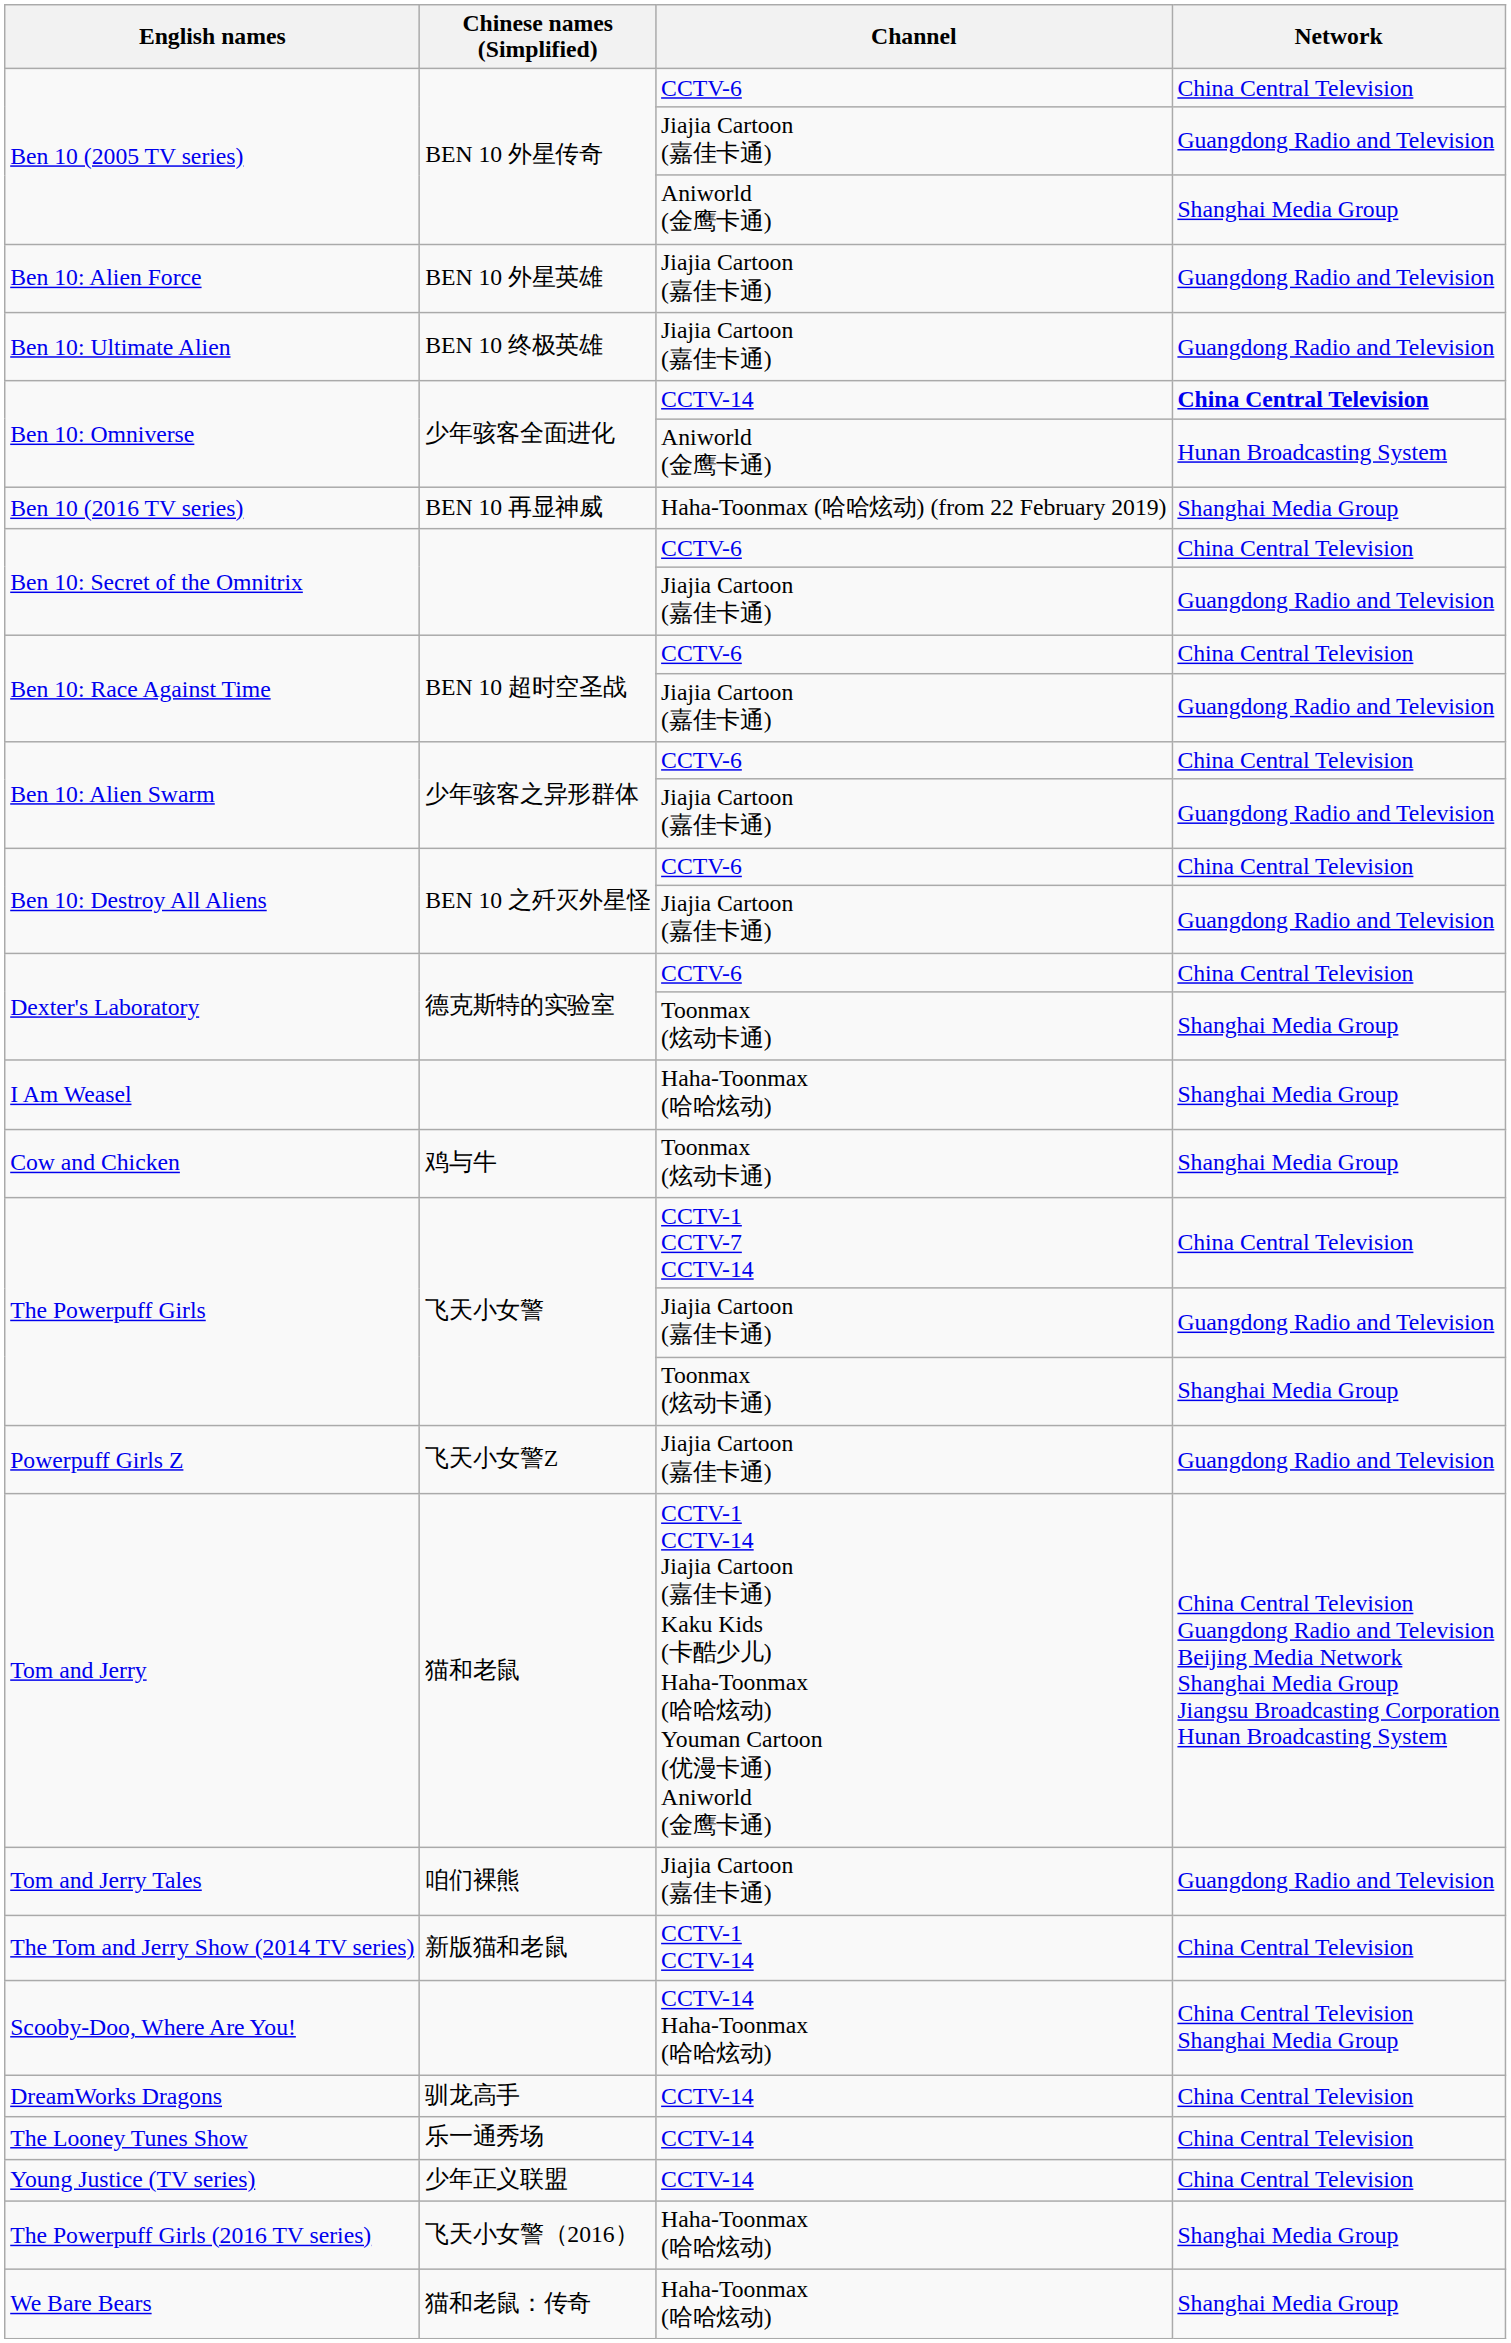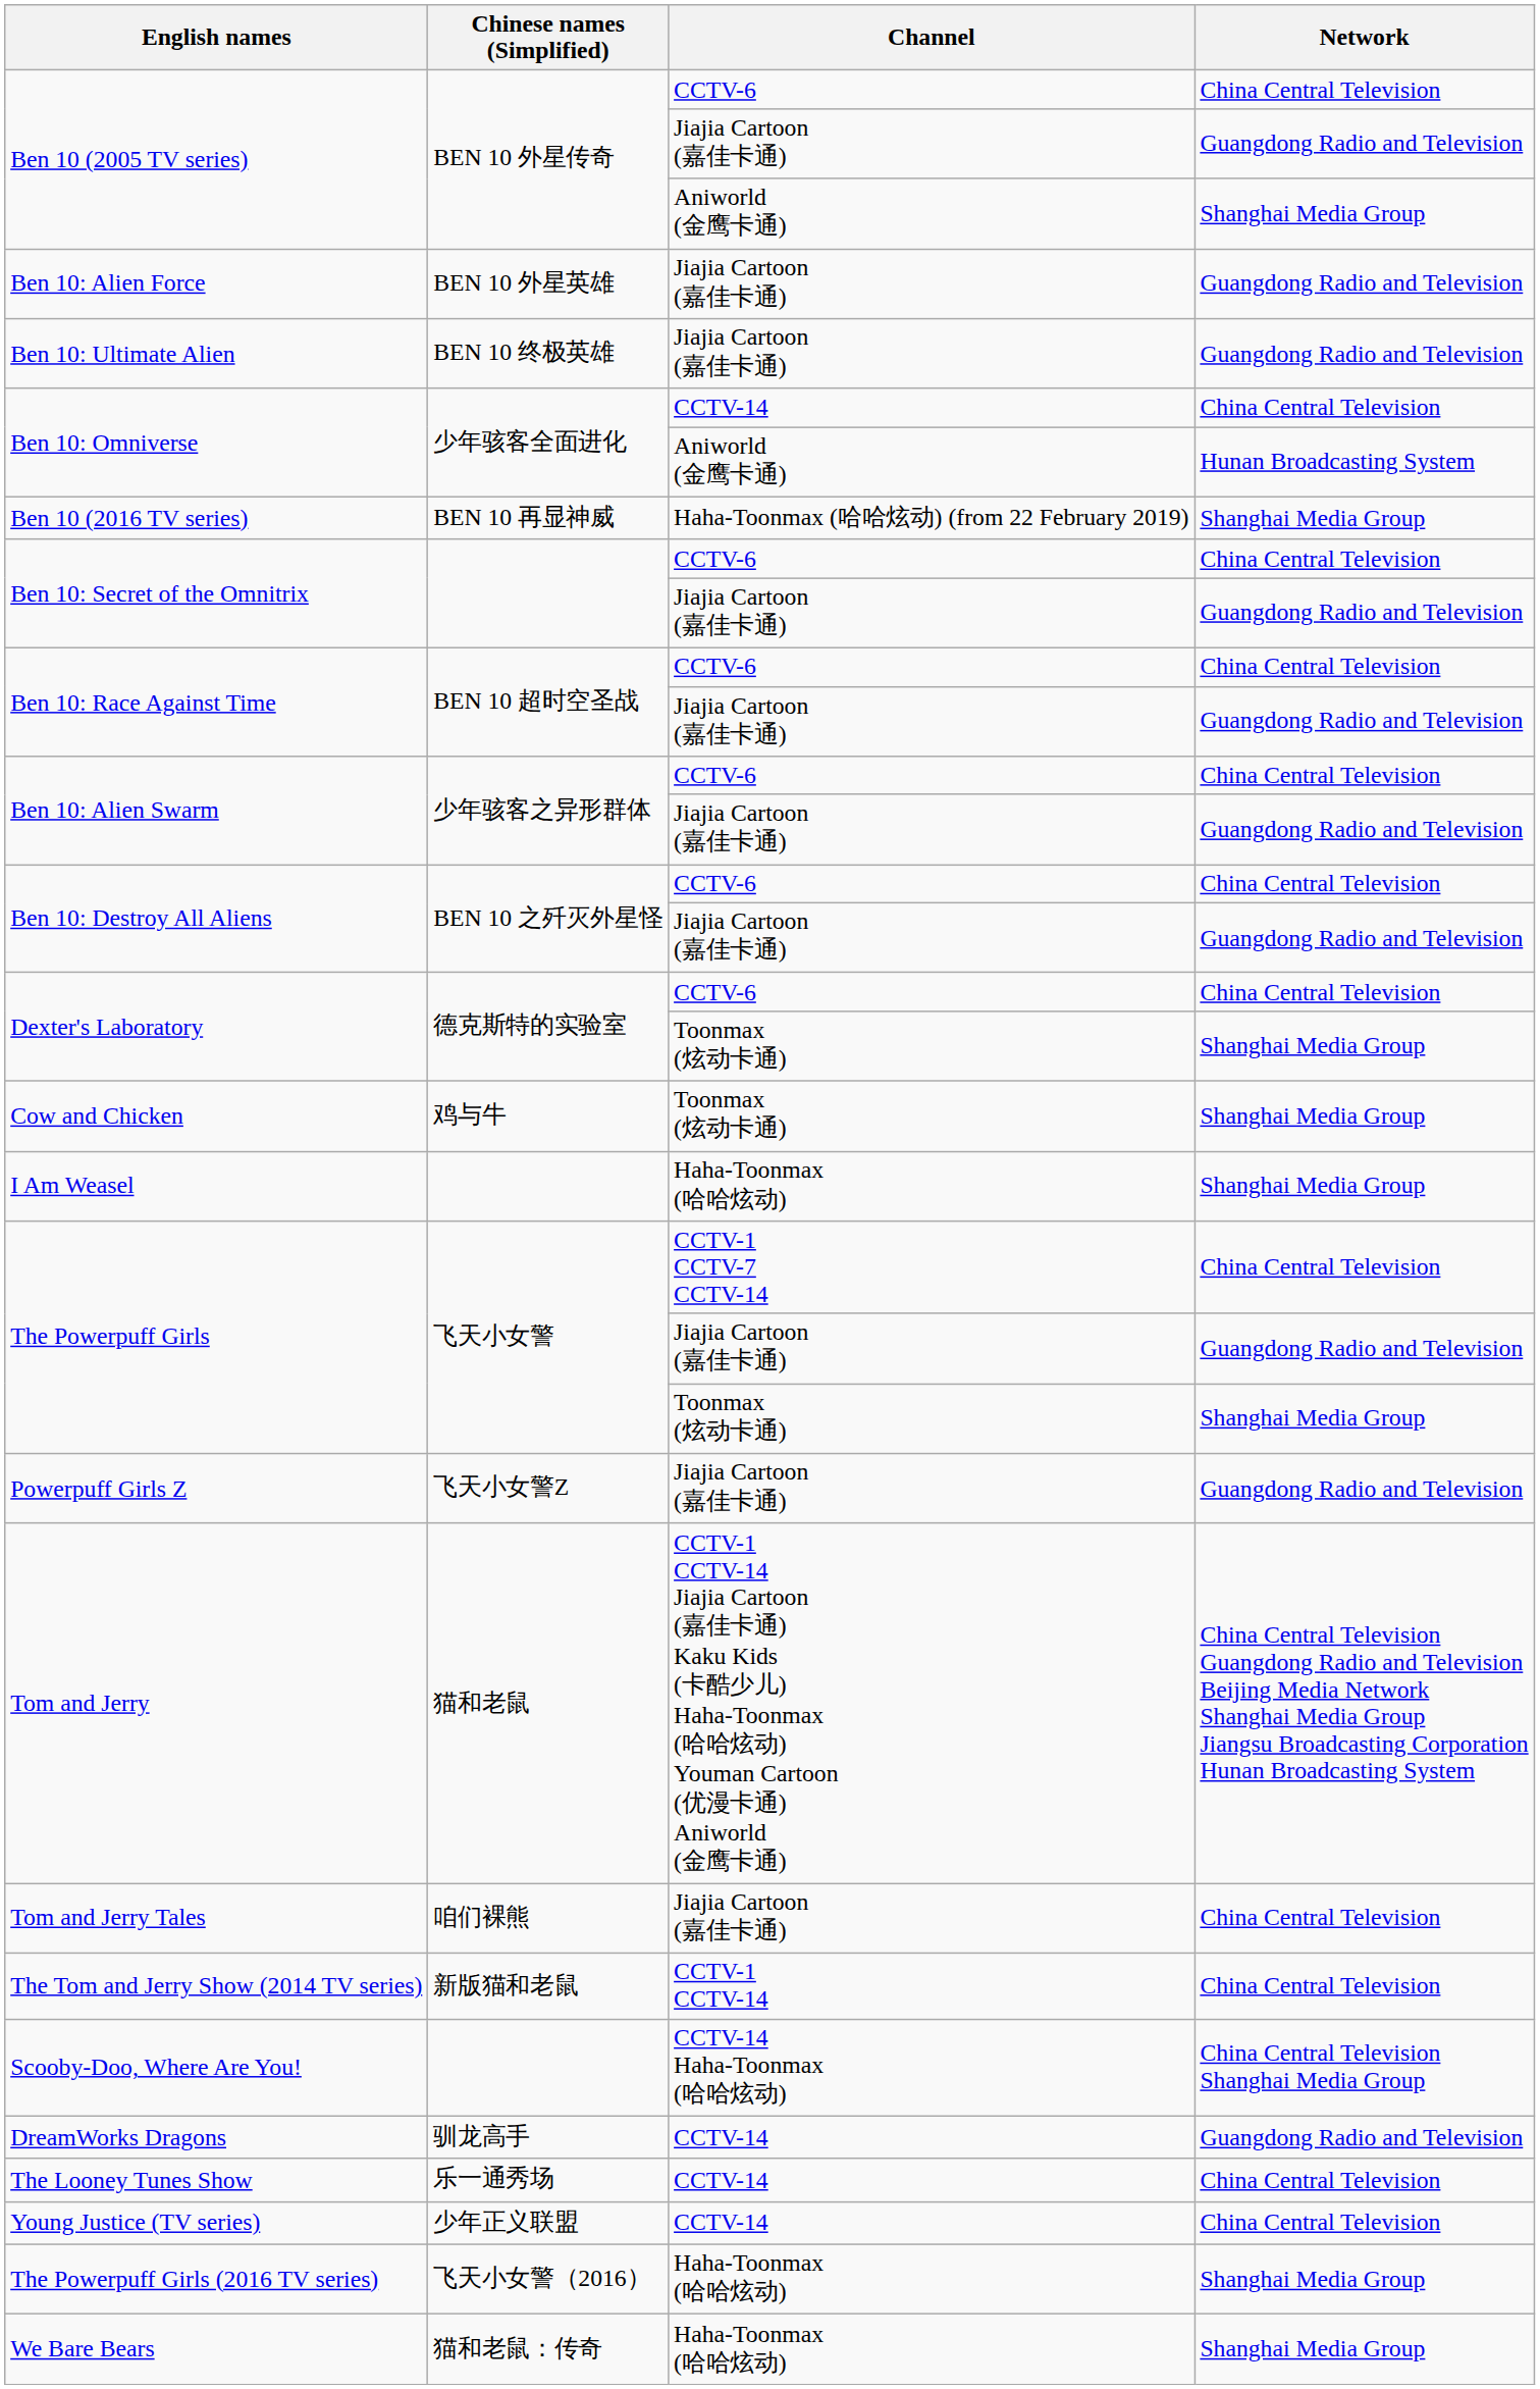 <table class="wikitable sortable">
 <tr>
 <th>English names</th>
 <th>Chinese names<br>(Simplified)</th>
 <th>Channel</th>
 <th>Network</th>
 </tr>
 <tr>
 <td rowspan="3"><a href='#'>Ben 10 (2005 TV series)</a></td>
 <td rowspan="3">BEN 10 外星传奇</td>
 <td><a href='#'>CCTV-6</a></td>
 <td><a href='#'>China Central Television</a></td>
 </tr>
 <tr>
 <td>Jiajia Cartoon<br>(嘉佳卡通)</td>
 <td><a href='#'>Guangdong Radio and Television</a></td>
 </tr>
 <tr>
 <td>Aniworld<br>(金鹰卡通)</td>
 <td><a href='#'>Shanghai Media Group</a></td>
 </tr>
 <tr>
 <td><a href='#'>Ben 10: Alien Force</a></td>
 <td>BEN 10 外星英雄</td>
 <td>Jiajia Cartoon<br>(嘉佳卡通)</td>
 <td><a href='#'>Guangdong Radio and Television</a></td>
 </tr>
 <tr>
 <td><a href='#'>Ben 10: Ultimate Alien</a></td>
 <td>BEN 10 终极英雄</td>
 <td>Jiajia Cartoon<br>(嘉佳卡通)</td>
 <td><a href='#'>Guangdong Radio and Television</a></td>
 </tr>
 <tr>
 <td rowspan="2"><a href='#'>Ben 10: Omniverse</a></td>
 <td rowspan="2">少年骇客全面进化</td>
 <td><a href='#'>CCTV-14</a></td>
-<td><strong><a href='#'>China Central Television</a></strong></td>
+<td><a href='#'>China Central Television</a></td>
 </tr>
 <tr>
 <td>Aniworld<br>(金鹰卡通)</td>
 <td><a href='#'>Hunan Broadcasting System</a></td>
 </tr>
 <tr>
 <td rowspan="1"><a href='#'>Ben 10 (2016 TV series)</a></td>
 <td rowspan="1">BEN 10 再显神威</td>
 <td>Haha-Toonmax (哈哈炫动) (from 22 February 2019)</td>
 <td><a href='#'>Shanghai Media Group</a></td>
 </tr>
 <tr>
 <td rowspan="2"><a href='#'>Ben 10: Secret of the Omnitrix</a></td>
 <td rowspan="2"></td>
 <td><a href='#'>CCTV-6</a></td>
 <td><a href='#'>China Central Television</a></td>
 </tr>
 <tr>
 <td>Jiajia Cartoon<br>(嘉佳卡通)</td>
 <td><a href='#'>Guangdong Radio and Television</a></td>
 </tr>
 <tr>
 <td rowspan="2"><a href='#'>Ben 10: Race Against Time</a></td>
 <td rowspan="2">BEN 10 超时空圣战</td>
 <td><a href='#'>CCTV-6</a></td>
 <td><a href='#'>China Central Television</a></td>
 </tr>
 <tr>
 <td>Jiajia Cartoon<br>(嘉佳卡通)</td>
 <td><a href='#'>Guangdong Radio and Television</a></td>
 </tr>
 <tr>
 <td rowspan="2"><a href='#'>Ben 10: Alien Swarm</a></td>
 <td rowspan="2">少年骇客之异形群体</td>
 <td><a href='#'>CCTV-6</a></td>
 <td><a href='#'>China Central Television</a></td>
 </tr>
 <tr>
 <td>Jiajia Cartoon<br>(嘉佳卡通)</td>
 <td><a href='#'>Guangdong Radio and Television</a></td>
 </tr>
 <tr>
 <td rowspan="2"><a href='#'>Ben 10: Destroy All Aliens</a></td>
 <td rowspan="2">BEN 10 之歼灭外星怪</td>
 <td><a href='#'>CCTV-6</a></td>
 <td><a href='#'>China Central Television</a></td>
 </tr>
 <tr>
 <td>Jiajia Cartoon<br>(嘉佳卡通)</td>
 <td><a href='#'>Guangdong Radio and Television</a></td>
 </tr>
 <tr>
 <td rowspan="2"><a href='#'>Dexter's Laboratory</a></td>
 <td rowspan="2">德克斯特的实验室</td>
 <td><a href='#'>CCTV-6</a></td>
 <td><a href='#'>China Central Television</a></td>
 </tr>
 <tr>
 <td>Toonmax<br>(炫动卡通)</td>
 <td><a href='#'>Shanghai Media Group</a></td>
 </tr>
 <tr>
+<td><a href='#'>Cow and Chicken</a></td>
+<td>鸡与牛</td>
+<td>Toonmax<br>(炫动卡通)</td>
+<td><a href='#'>Shanghai Media Group</a></td>
+</tr>
+<tr>
 <td><a href='#'>I Am Weasel</a></td>
 <td></td>
 <td>Haha-Toonmax<br>(哈哈炫动)</td>
-<td><a href='#'>Shanghai Media Group</a></td>
-</tr>
-<tr>
-<td><a href='#'>Cow and Chicken</a></td>
-<td>鸡与牛</td>
-<td>Toonmax<br>(炫动卡通)</td>
 <td><a href='#'>Shanghai Media Group</a></td>
 </tr>
 <tr>
 <td rowspan="3"><a href='#'>The Powerpuff Girls</a></td>
 <td rowspan="3">飞天小女警</td>
 <td><a href='#'>CCTV-1</a><br><a href='#'>CCTV-7</a><br><a href='#'>CCTV-14</a></td>
 <td><a href='#'>China Central Television</a></td>
 </tr>
 <tr>
 <td>Jiajia Cartoon<br>(嘉佳卡通)</td>
 <td><a href='#'>Guangdong Radio and Television</a></td>
 </tr>
 <tr>
 <td>Toonmax<br>(炫动卡通)</td>
 <td><a href='#'>Shanghai Media Group</a></td>
 </tr>
 <tr>
 <td><a href='#'>Powerpuff Girls Z</a></td>
 <td>飞天小女警Z</td>
 <td>Jiajia Cartoon<br>(嘉佳卡通)</td>
 <td><a href='#'>Guangdong Radio and Television</a></td>
 </tr>
 <tr>
 <td><a href='#'>Tom and Jerry</a></td>
 <td>猫和老鼠</td>
 <td><a href='#'>CCTV-1</a><br><a href='#'>CCTV-14</a><br>Jiajia Cartoon<br>(嘉佳卡通)<br>Kaku Kids<br>(卡酷少儿)<br>Haha-Toonmax<br>(哈哈炫动)<br>Youman Cartoon<br>(优漫卡通)<br>Aniworld<br>(金鹰卡通)</td>
 <td><a href='#'>China Central Television</a><br><a href='#'>Guangdong Radio and Television</a><br><a href='#'>Beijing Media Network</a><br><a href='#'>Shanghai Media Group</a><br><a href='#'>Jiangsu Broadcasting Corporation</a><br><a href='#'>Hunan Broadcasting System</a></td>
 </tr>
 <tr>
 <td><a href='#'>Tom and Jerry Tales</a></td>
 <td>咱们裸熊</td>
 <td>Jiajia Cartoon<br>(嘉佳卡通)</td>
-<td><a href='#'>Guangdong Radio and Television</a></td>
+<td><a href='#'>China Central Television</a></td>
 </tr>
 <tr>
 <td><a href='#'>The Tom and Jerry Show (2014 TV series)</a></td>
 <td>新版猫和老鼠</td>
 <td><a href='#'>CCTV-1</a><br><a href='#'>CCTV-14</a></td>
 <td><a href='#'>China Central Television</a></td>
 </tr>
 <tr>
 <td><a href='#'>Scooby-Doo, Where Are You!</a></td>
 <td></td>
 <td><a href='#'>CCTV-14</a><br>Haha-Toonmax<br>(哈哈炫动)</td>
 <td><a href='#'>China Central Television</a><br><a href='#'>Shanghai Media Group</a></td>
 </tr>
 <tr>
 <td><a href='#'>DreamWorks Dragons</a></td>
 <td>驯龙高手</td>
 <td><a href='#'>CCTV-14</a></td>
-<td><a href='#'>China Central Television</a></td>
+<td><a href='#'>Guangdong Radio and Television</a></td>
 </tr>
 <tr>
 <td><a href='#'>The Looney Tunes Show</a></td>
 <td>乐一通秀场</td>
 <td><a href='#'>CCTV-14</a></td>
 <td><a href='#'>China Central Television</a></td>
 </tr>
 <tr>
 <td><a href='#'>Young Justice (TV series)</a></td>
 <td>少年正义联盟</td>
 <td><a href='#'>CCTV-14</a></td>
 <td><a href='#'>China Central Television</a></td>
 </tr>
 <tr>
 <td><a href='#'>The Powerpuff Girls (2016 TV series)</a></td>
 <td>飞天小女警（2016）</td>
 <td>Haha-Toonmax<br>(哈哈炫动)</td>
 <td><a href='#'>Shanghai Media Group</a></td>
 </tr>
 <tr>
 <td><a href='#'>We Bare Bears</a></td>
 <td>猫和老鼠：传奇</td>
 <td>Haha-Toonmax<br>(哈哈炫动)</td>
 <td><a href='#'>Shanghai Media Group</a></td>
 </tr>
 </table>
